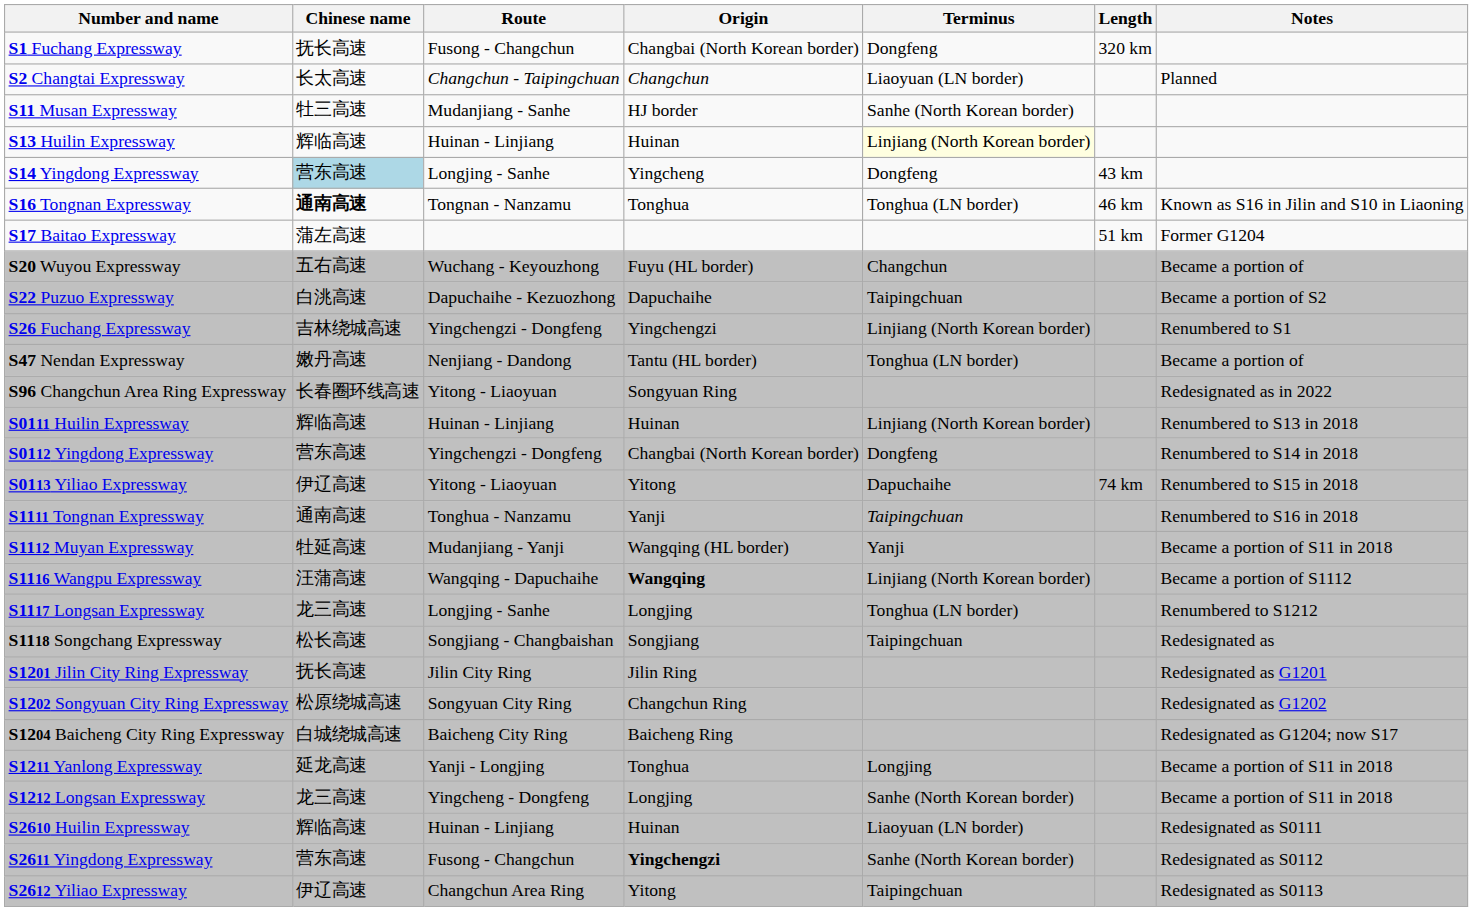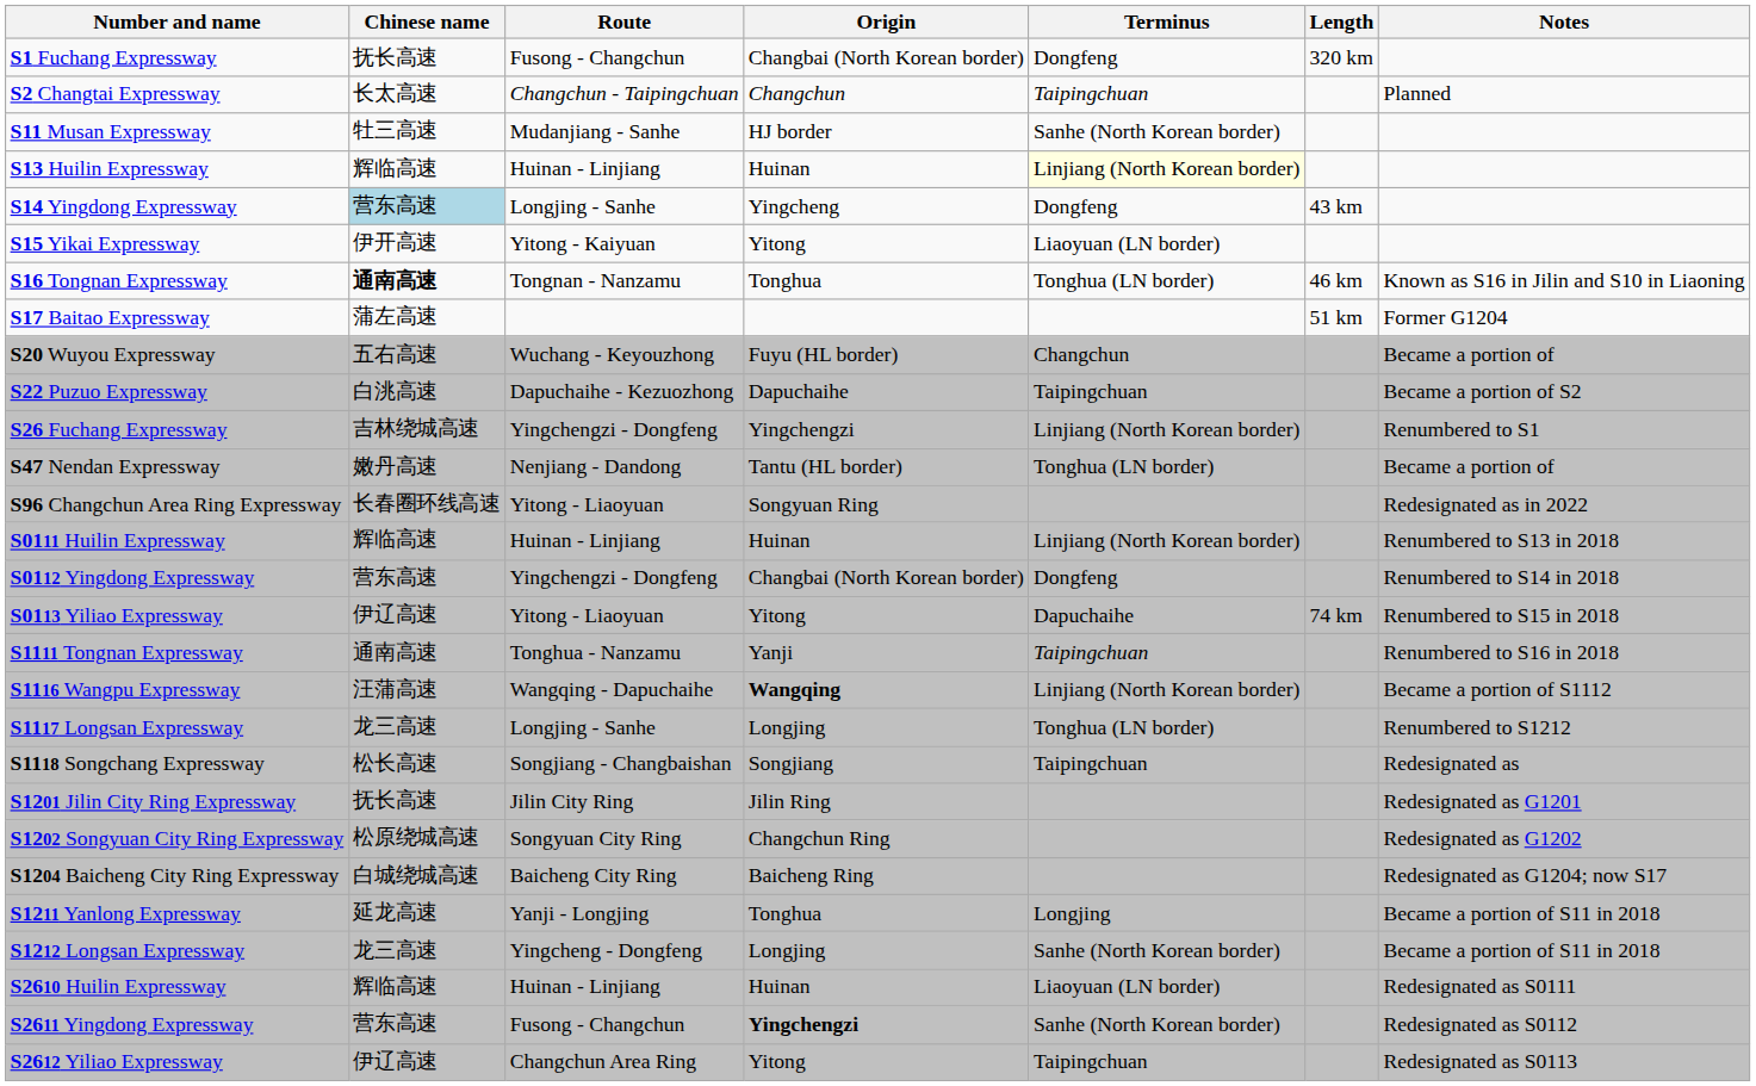 <table class="wikitable collapsible">
 <tr>
 <th>Number and name</th>
 <th>Chinese name</th>
 <th>Route</th>
 <th>Origin</th>
 <th>Terminus</th>
 <th>Length</th>
 <th>Notes</th>
 </tr>
 <tr>
 <td><a href='#'><strong>S1</strong> Fuchang Expressway</a></td>
 <td>抚长高速</td>
 <td>Fusong - Changchun</td>
 <td>Changbai (North Korean border)</td>
 <td>Dongfeng</td>
 <td>320 km</td>
 <td></td>
 </tr>
 <tr>
 <td><a href='#'><strong>S2</strong> Changtai Expressway</a></td>
 <td>长太高速</td>
 <td><em>Changchun - Taipingchuan</em></td>
 <td><em>Changchun</em></td>
-<td>Liaoyuan (LN border)</td>
+<td><em>Taipingchuan</em></td>
 <td></td>
 <td>Planned</td>
 </tr>
 <tr>
 <td><a href='#'><strong>S11</strong> Musan Expressway</a></td>
 <td>牡三高速</td>
 <td>Mudanjiang - Sanhe</td>
 <td>HJ border</td>
 <td>Sanhe (North Korean border)</td>
 <td></td>
 <td></td>
 </tr>
 <tr>
 <td><a href='#'><strong>S13</strong> Huilin Expressway</a></td>
 <td>辉临高速</td>
 <td>Huinan - Linjiang</td>
 <td>Huinan</td>
 <td style="background: lightyellow;">Linjiang (North Korean border)</td>
 <td></td>
 <td></td>
 </tr>
 <tr>
 <td><a href='#'><strong>S14</strong> Yingdong Expressway</a></td>
 <td style="background: lightblue;">营东高速</td>
 <td>Longjing - Sanhe</td>
 <td>Yingcheng</td>
 <td>Dongfeng</td>
 <td>43 km</td>
+<td></td>
+</tr>
+<tr>
+<td><a href='#'><strong>S15</strong> Yikai Expressway</a></td>
+<td>伊开高速</td>
+<td>Yitong - Kaiyuan</td>
+<td>Yitong</td>
+<td>Liaoyuan (LN border)</td>
+<td></td>
 <td></td>
 </tr>
 <tr>
 <td><a href='#'><strong>S16</strong> Tongnan Expressway</a></td>
 <td><strong>通南高速</strong></td>
 <td>Tongnan - Nanzamu</td>
 <td>Tonghua</td>
 <td>Tonghua (LN border)</td>
 <td>46 km</td>
 <td>Known as S16 in Jilin and S10 in Liaoning</td>
 </tr>
 <tr>
 <td><a href='#'><strong>S17</strong> Baitao Expressway</a></td>
 <td>蒲左高速</td>
 <td></td>
 <td></td>
 <td></td>
 <td>51 km</td>
 <td>Former G1204</td>
 </tr>
 <tr style="background:Silver; color:black;">
 <td><strong>S20</strong> Wuyou Expressway</td>
 <td>五右高速</td>
 <td>Wuchang - Keyouzhong</td>
 <td>Fuyu (HL border)</td>
 <td>Changchun</td>
 <td></td>
 <td>Became a portion of </td>
 </tr>
 <tr style="background:Silver; color:black;">
 <td> <a href='#'><strong>S22</strong> Puzuo Expressway</a></td>
 <td>白洮高速</td>
 <td>Dapuchaihe - Kezuozhong</td>
 <td>Dapuchaihe</td>
 <td>Taipingchuan</td>
 <td></td>
 <td>Became a portion of S2</td>
 </tr>
 <tr style="background:Silver; color:black;">
 <td> <a href='#'><strong>S26</strong> Fuchang Expressway</a></td>
 <td>吉林绕城高速</td>
 <td>Yingchengzi - Dongfeng</td>
 <td>Yingchengzi</td>
 <td>Linjiang (North Korean border)</td>
 <td></td>
 <td>Renumbered to S1</td>
 </tr>
 <tr style="background:Silver; color:black;">
 <td><strong>S47</strong> Nendan Expressway</td>
 <td>嫩丹高速</td>
 <td>Nenjiang - Dandong</td>
 <td>Tantu (HL border)</td>
 <td>Tonghua (LN border)</td>
 <td></td>
 <td>Became a portion of </td>
 </tr>
 <tr style="background:Silver; color:black;">
 <td> <strong>S96</strong> Changchun Area Ring Expressway</td>
 <td>长春圈环线高速</td>
 <td>Yitong - Liaoyuan</td>
 <td>Songyuan Ring</td>
 <td></td>
 <td></td>
 <td>Redesignated as  in 2022</td>
 </tr>
 <tr style="background:Silver; color:black;">
 <td><a href='#'><strong>S01<small>11</small></strong> Huilin Expressway</a></td>
 <td>辉临高速</td>
 <td>Huinan - Linjiang</td>
 <td>Huinan</td>
 <td>Linjiang (North Korean border)</td>
 <td></td>
 <td>Renumbered to S13 in 2018</td>
 </tr>
 <tr style="background:Silver; color:black;">
 <td><a href='#'><strong>S01<small>12</small></strong> Yingdong Expressway</a></td>
 <td>营东高速</td>
 <td>Yingchengzi - Dongfeng</td>
 <td>Changbai (North Korean border)</td>
 <td>Dongfeng</td>
 <td></td>
 <td>Renumbered to S14 in 2018</td>
 </tr>
 <tr style="background:Silver; color:black;">
 <td><a href='#'><strong>S01<small>13</small></strong> Yiliao Expressway</a></td>
 <td>伊辽高速</td>
 <td>Yitong - Liaoyuan</td>
 <td>Yitong</td>
 <td>Dapuchaihe</td>
 <td>74 km</td>
 <td>Renumbered to S15 in 2018</td>
 </tr>
 <tr style="background:Silver; color:black;">
 <td><a href='#'><strong>S11<small>11</small></strong> Tongnan Expressway</a></td>
 <td>通南高速</td>
 <td>Tonghua - Nanzamu</td>
 <td>Yanji</td>
 <td><em>Taipingchuan</em></td>
 <td></td>
 <td>Renumbered to S16 in 2018</td>
 </tr>
 <tr style="background:Silver; color:black;">
-<td><a href='#'><strong>S11<small>12</small></strong> Muyan Expressway</a></td>
-<td>牡延高速</td>
-<td>Mudanjiang - Yanji</td>
-<td>Wangqing (HL border)</td>
-<td>Yanji</td>
-<td></td>
-<td>Became a portion of S11 in 2018</td>
-</tr>
-<tr style="background:Silver; color:black;">
 <td> <a href='#'><strong>S11<small>16</small></strong> Wangpu Expressway</a></td>
 <td>汪蒲高速</td>
 <td>Wangqing - Dapuchaihe</td>
 <td><strong>Wangqing</strong></td>
 <td>Linjiang (North Korean border)</td>
 <td></td>
 <td>Became a portion of S1112</td>
 </tr>
 <tr style="background:Silver; color:black;">
 <td><a href='#'><strong>S11<small>17</small></strong> Longsan Expressway</a></td>
 <td>龙三高速</td>
 <td>Longjing - Sanhe</td>
 <td>Longjing</td>
 <td>Tonghua (LN border)</td>
 <td></td>
 <td>Renumbered to S1212</td>
 </tr>
 <tr style="background:Silver; color:black;">
 <td> <strong>S11<small>18</small></strong> Songchang Expressway</td>
 <td>松长高速</td>
 <td>Songjiang - Changbaishan</td>
 <td>Songjiang</td>
 <td>Taipingchuan</td>
 <td></td>
 <td>Redesignated as </td>
 </tr>
 <tr style="background:Silver; color:black;">
 <td><a href='#'><strong>S12<small>01</small></strong> Jilin City Ring Expressway</a></td>
 <td>抚长高速</td>
 <td>Jilin City Ring</td>
 <td>Jilin Ring</td>
 <td></td>
 <td></td>
 <td>Redesignated as  <a href='#'>G1201</a></td>
 </tr>
 <tr style="background:Silver; color:black;">
 <td><a href='#'><strong>S12<small>02</small></strong> Songyuan City Ring Expressway</a></td>
 <td>松原绕城高速</td>
 <td>Songyuan City Ring</td>
 <td>Changchun Ring</td>
 <td></td>
 <td></td>
 <td>Redesignated as  <a href='#'>G1202</a></td>
 </tr>
 <tr style="background:Silver; color:black;">
 <td><strong>S12<small>04</small></strong> Baicheng City Ring Expressway</td>
 <td>白城绕城高速</td>
 <td>Baicheng City Ring</td>
 <td>Baicheng Ring</td>
 <td></td>
 <td></td>
 <td>Redesignated as G1204; now S17</td>
 </tr>
 <tr style="background:Silver; color:black;">
 <td> <a href='#'><strong>S12<small>11</small></strong> Yanlong Expressway</a></td>
 <td>延龙高速</td>
 <td>Yanji - Longjing</td>
 <td>Tonghua</td>
 <td>Longjing</td>
 <td></td>
 <td>Became a portion of S11 in 2018</td>
 </tr>
 <tr style="background:Silver; color:black;">
 <td><a href='#'><strong>S12<small>12</small></strong> Longsan Expressway</a></td>
 <td>龙三高速</td>
 <td>Yingcheng - Dongfeng</td>
 <td>Longjing</td>
 <td>Sanhe (North Korean border)</td>
 <td></td>
 <td>Became a portion of S11 in 2018</td>
 </tr>
 <tr style="background:Silver; color:black;">
 <td><a href='#'><strong>S26<small>10</small></strong> Huilin Expressway</a></td>
 <td>辉临高速</td>
 <td>Huinan - Linjiang</td>
 <td>Huinan</td>
 <td>Liaoyuan (LN border)</td>
 <td></td>
 <td>Redesignated as S0111</td>
 </tr>
 <tr style="background:Silver; color:black;">
 <td> <a href='#'><strong>S26<small>11</small></strong> Yingdong Expressway</a></td>
 <td>营东高速</td>
 <td>Fusong - Changchun</td>
 <td><strong>Yingchengzi</strong></td>
 <td>Sanhe (North Korean border)</td>
 <td></td>
 <td>Redesignated as S0112</td>
 </tr>
 <tr style="background:Silver; color:black;">
 <td> <a href='#'><strong>S26<small>12</small></strong> Yiliao Expressway</a></td>
 <td>伊辽高速</td>
 <td>Changchun Area Ring</td>
 <td>Yitong</td>
 <td>Taipingchuan</td>
 <td></td>
 <td>Redesignated as S0113</td>
 </tr>
 </table>
